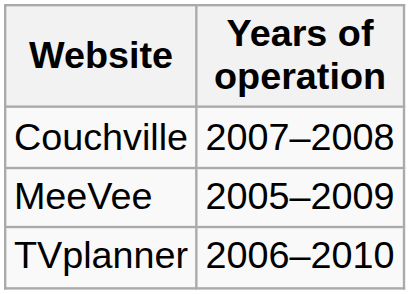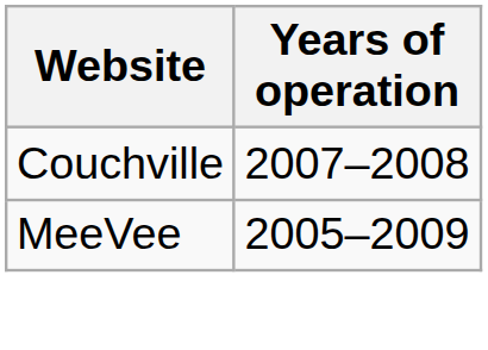 <table class="wikitable">
 <tr>
 <th>Website</th>
 <th>Years of<br>operation</th>
 </tr>
 <tr>
 <td>Couchville</td>
 <td>2007–2008</td>
 </tr>
 <tr>
 <td>MeeVee</td>
 <td>2005–2009</td>
 </tr>
-<tr>
-<td>TVplanner</td>
-<td>2006–2010</td>
-</tr>
 </table>
